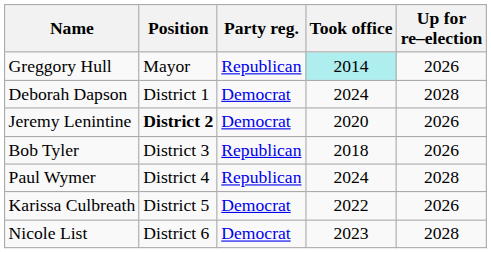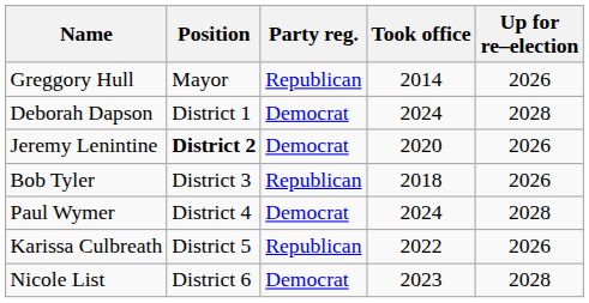 <table class="wikitable">
 <tr>
 <th>Name</th>
 <th>Position</th>
 <th>Party reg.</th>
 <th>Took office</th>
 <th>Up for<br>re–election</th>
 </tr>
 <tr valign="bottom">
 <td>Greggory Hull</td>
 <td>Mayor</td>
 <td><a href='#'>Republican</a></td>
-<td style="background: paleturquoise; text-align:center;">2014</td>
+<td style="text-align:center;">2014</td>
 <td style="text-align:center;">2026</td>
 </tr>
 <tr>
 <td>Deborah Dapson</td>
 <td>District 1</td>
 <td><a href='#'>Democrat</a></td>
 <td style="text-align:center;">2024</td>
 <td style="text-align:center;">2028</td>
 </tr>
 <tr>
 <td>Jeremy Lenintine</td>
 <td><strong>District 2</strong></td>
 <td><a href='#'>Democrat</a></td>
 <td style="text-align:center;">2020</td>
 <td style="text-align:center;">2026</td>
 </tr>
 <tr>
 <td>Bob Tyler</td>
 <td>District 3</td>
 <td><a href='#'>Republican</a></td>
 <td style="text-align:center;">2018</td>
 <td style="text-align:center;">2026</td>
 </tr>
 <tr>
 <td>Paul Wymer</td>
 <td>District 4</td>
-<td><a href='#'>Republican</a></td>
+<td><a href='#'>Democrat</a></td>
 <td style="text-align:center;">2024</td>
 <td style="text-align:center;">2028</td>
 </tr>
 <tr>
 <td>Karissa Culbreath</td>
 <td>District 5</td>
-<td><a href='#'>Democrat</a></td>
+<td><a href='#'>Republican</a></td>
 <td style="text-align:center;">2022</td>
 <td style="text-align:center;">2026</td>
 </tr>
 <tr>
 <td>Nicole List</td>
 <td>District 6</td>
 <td><a href='#'>Democrat</a></td>
 <td style="text-align:center;">2023</td>
 <td style="text-align:center;">2028</td>
 </tr>
 </table>
